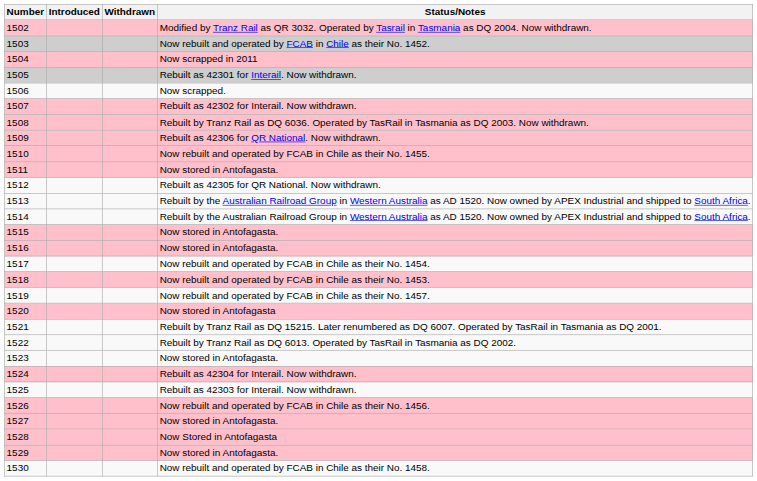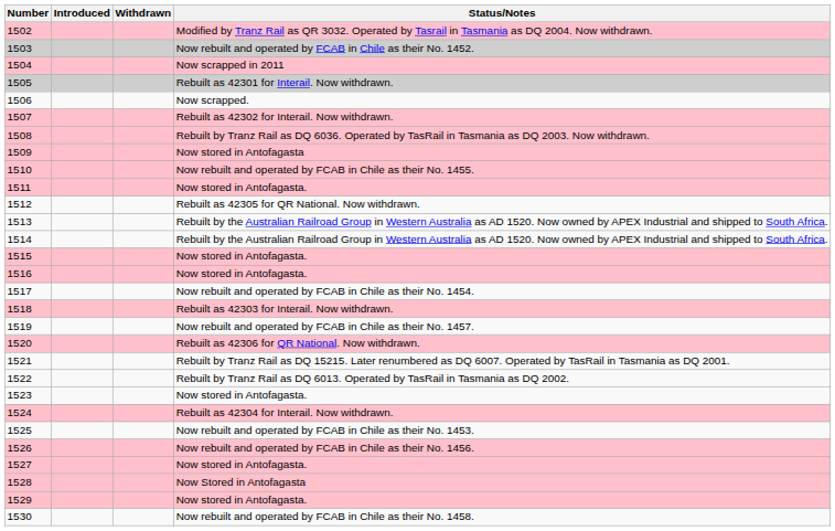 <table class="sortable wikitable" border="1">
 <tr>
 <th>Number</th>
 <th>Introduced</th>
 <th>Withdrawn</th>
 <th>Status/Notes</th>
 </tr>
 <tr style="background:#ffc0cb;">
 <td>1502</td>
 <td></td>
 <td></td>
 <td>Modified by <a href='#'>Tranz Rail</a> as QR 3032. Operated by <a href='#'>Tasrail</a> in <a href='#'>Tasmania</a> as DQ 2004. Now withdrawn.</td>
 </tr>
 <tr style="background:#cecece;">
 <td>1503</td>
 <td></td>
 <td></td>
 <td>Now rebuilt and operated by <a href='#'>FCAB</a> in <a href='#'>Chile</a> as their No. 1452.</td>
 </tr>
 <tr style="background:#ffc0cb;">
 <td>1504</td>
 <td></td>
 <td></td>
 <td>Now scrapped in 2011</td>
 </tr>
 <tr style="background:#cecece;">
 <td>1505</td>
 <td></td>
 <td></td>
 <td>Rebuilt as 42301 for <a href='#'>Interail</a>. Now withdrawn.</td>
 </tr>
 <tr>
 <td>1506</td>
 <td></td>
 <td></td>
 <td>Now scrapped.</td>
 </tr>
 <tr style="background:#ffc0cb;">
 <td>1507</td>
 <td></td>
 <td></td>
 <td>Rebuilt as 42302 for Interail. Now withdrawn.</td>
 </tr>
 <tr style="background:#ffc0cb;">
 <td>1508</td>
 <td></td>
 <td></td>
 <td>Rebuilt by Tranz Rail as DQ 6036. Operated by TasRail in Tasmania as DQ 2003. Now withdrawn.</td>
 </tr>
 <tr style="background:#ffc0cb;">
 <td>1509</td>
 <td></td>
 <td></td>
-<td>Rebuilt as 42306 for <a href='#'>QR National</a>. Now withdrawn.</td>
+<td>Now stored in Antofagasta</td>
 </tr>
 <tr style="background:#ffc0cb;">
 <td>1510</td>
 <td></td>
 <td></td>
 <td>Now rebuilt and operated by FCAB in Chile as their No. 1455.</td>
 </tr>
 <tr style="background:#ffc0cb;">
 <td>1511</td>
 <td></td>
 <td></td>
 <td>Now stored in Antofagasta.</td>
 </tr>
 <tr>
 <td>1512</td>
 <td></td>
 <td></td>
 <td>Rebuilt as 42305 for QR National. Now withdrawn.</td>
 </tr>
 <tr>
 <td>1513</td>
 <td></td>
 <td></td>
 <td>Rebuilt by the <a href='#'>Australian Railroad Group</a> in <a href='#'>Western Australia</a> as AD 1520. Now owned by APEX Industrial and shipped to <a href='#'>South Africa</a>.</td>
 </tr>
 <tr>
 <td>1514</td>
 <td></td>
 <td></td>
 <td>Rebuilt by the Australian Railroad Group in <a href='#'>Western Australia</a> as AD 1520. Now owned by APEX Industrial and shipped to <a href='#'>South Africa</a>.</td>
 </tr>
 <tr style="background:#ffc0cb;">
 <td>1515</td>
 <td></td>
 <td></td>
 <td>Now stored in Antofagasta.</td>
 </tr>
 <tr style="background:#ffc0cb;">
 <td>1516</td>
 <td></td>
 <td></td>
 <td>Now stored in Antofagasta.</td>
 </tr>
 <tr>
 <td>1517</td>
 <td></td>
 <td></td>
 <td>Now rebuilt and operated by FCAB in Chile as their No. 1454.</td>
 </tr>
 <tr style="background:#ffc0cb;">
 <td>1518</td>
 <td></td>
 <td></td>
-<td>Now rebuilt and operated by FCAB in Chile as their No. 1453.</td>
+<td>Rebuilt as 42303 for Interail. Now withdrawn.</td>
 </tr>
 <tr>
 <td>1519</td>
 <td></td>
 <td></td>
 <td>Now rebuilt and operated by FCAB in Chile as their No. 1457.</td>
 </tr>
 <tr style="background:#ffc0cb;">
 <td>1520</td>
 <td></td>
 <td></td>
-<td>Now stored in Antofagasta</td>
+<td>Rebuilt as 42306 for <a href='#'>QR National</a>. Now withdrawn.</td>
 </tr>
 <tr>
 <td>1521</td>
 <td></td>
 <td></td>
 <td>Rebuilt by Tranz Rail as DQ 15215. Later renumbered as DQ 6007. Operated by TasRail in Tasmania as DQ 2001.</td>
 </tr>
 <tr>
 <td>1522</td>
 <td></td>
 <td></td>
 <td>Rebuilt by Tranz Rail as DQ 6013. Operated by TasRail in Tasmania as DQ 2002.</td>
 </tr>
 <tr>
 <td>1523</td>
 <td></td>
 <td></td>
 <td>Now stored in Antofagasta.</td>
 </tr>
 <tr style="background:#ffc0cb;">
 <td>1524</td>
 <td></td>
 <td></td>
 <td>Rebuilt as 42304 for Interail. Now withdrawn.</td>
 </tr>
 <tr>
 <td>1525</td>
 <td></td>
 <td></td>
-<td>Rebuilt as 42303 for Interail. Now withdrawn.</td>
+<td>Now rebuilt and operated by FCAB in Chile as their No. 1453.</td>
 </tr>
 <tr style="background:#ffc0cb;">
 <td>1526</td>
 <td></td>
 <td></td>
 <td>Now rebuilt and operated by FCAB in Chile as their No. 1456.</td>
 </tr>
 <tr style="background:#ffc0cb;">
 <td>1527</td>
 <td></td>
 <td></td>
 <td>Now stored in Antofagasta.</td>
 </tr>
 <tr style="background:#ffc0cb;">
 <td>1528</td>
 <td></td>
 <td></td>
 <td>Now Stored in Antofagasta</td>
 </tr>
 <tr style="background:#ffc0cb;">
 <td>1529</td>
 <td></td>
 <td></td>
 <td>Now stored in Antofagasta.</td>
 </tr>
 <tr>
 <td>1530</td>
 <td></td>
 <td></td>
 <td>Now rebuilt and operated by FCAB in Chile as their No. 1458.</td>
 </tr>
 </table>
